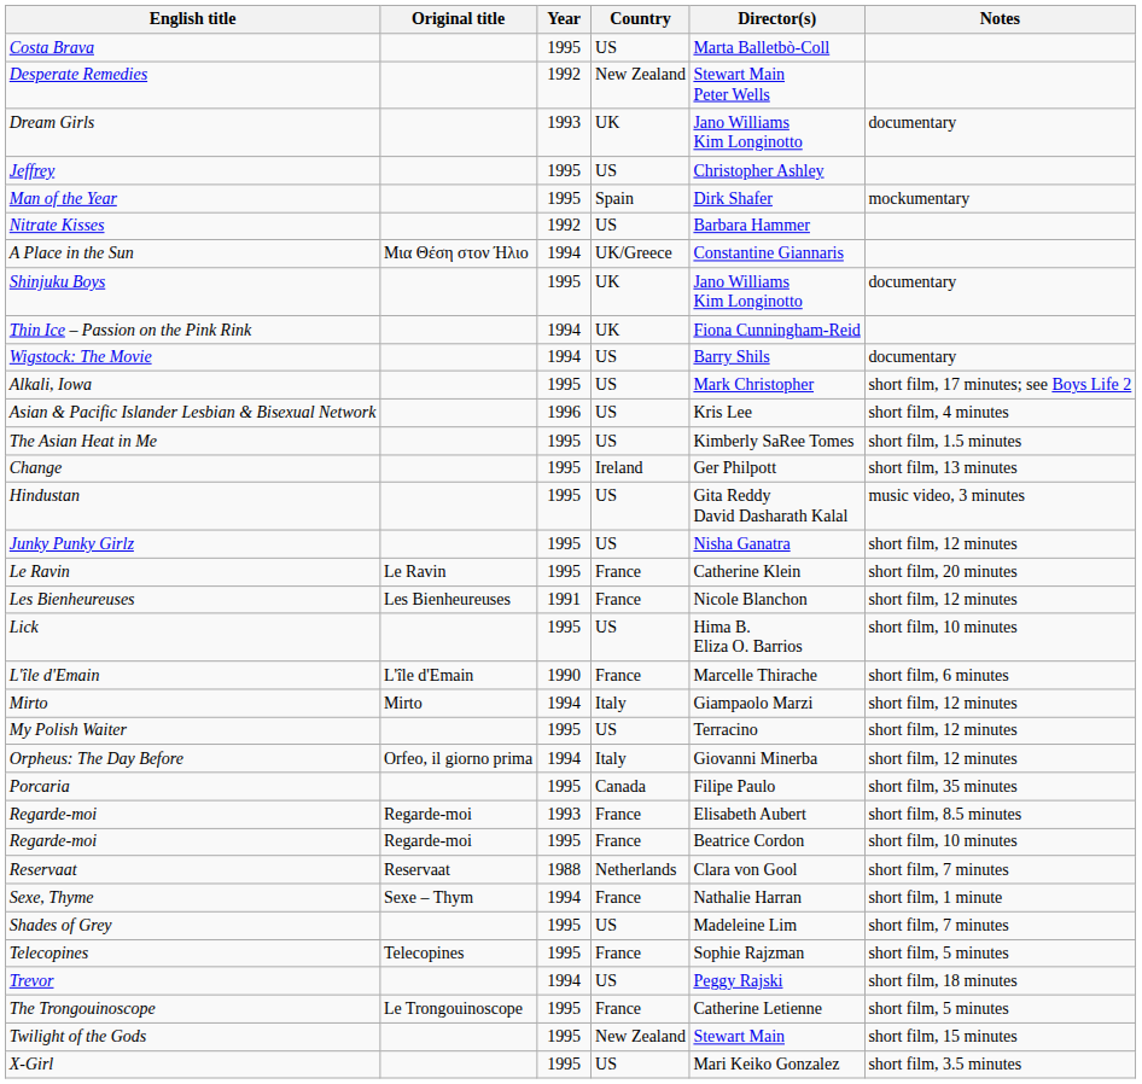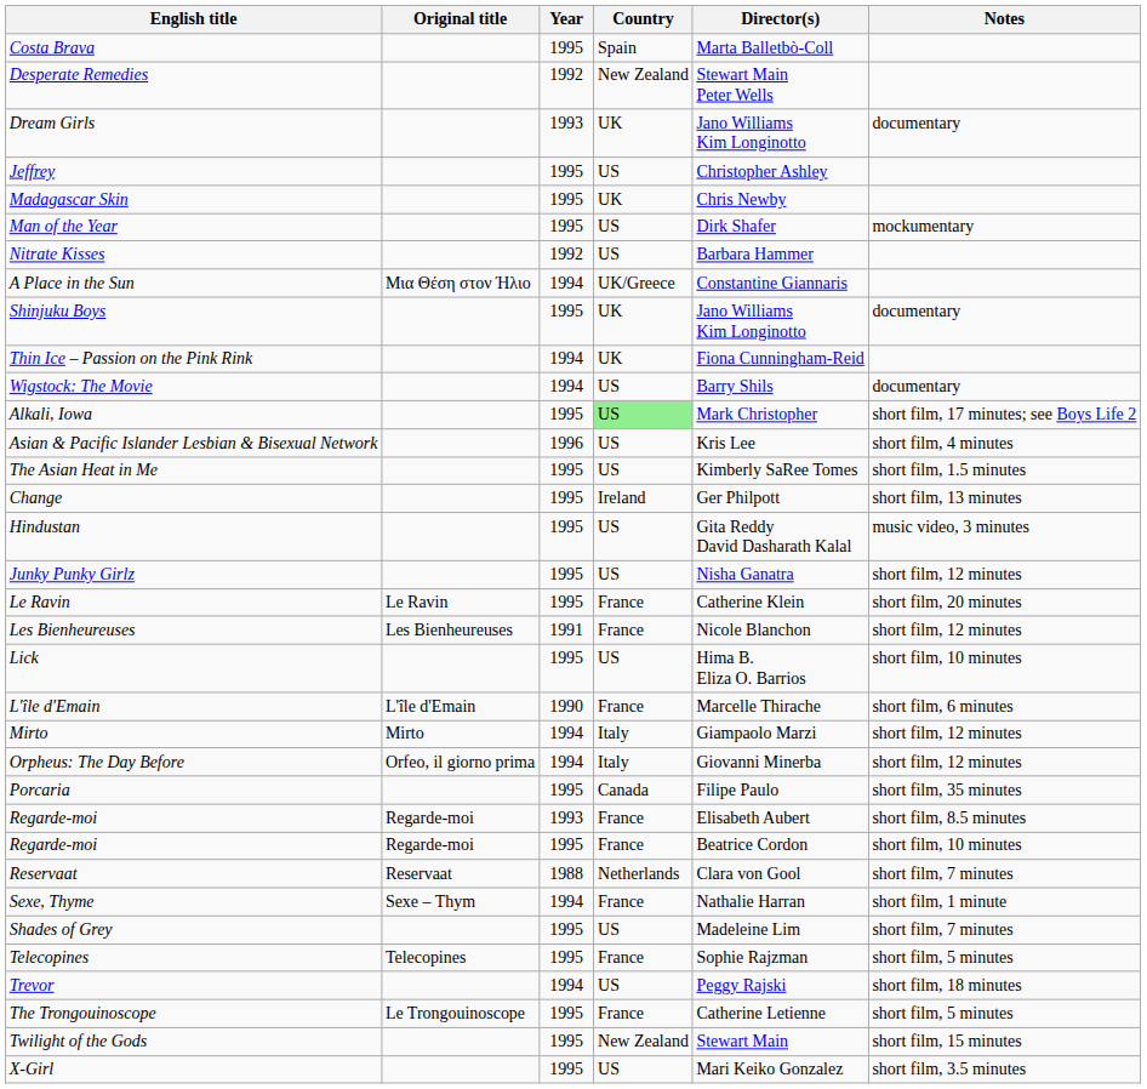 <table class="wikitable" style="font-size: 90%;">
 <tr>
 <th>English title</th>
 <th>Original title</th>
 <th style="width:40px;">Year</th>
 <th>Country</th>
 <th>Director(s)</th>
 <th>Notes</th>
 </tr>
 <tr>
 <td><em><a href='#'>Costa Brava</a></em></td>
 <td></td>
 <td style="text-align:center;">1995</td>
-<td>US</td>
+<td>Spain</td>
 <td><a href='#'>Marta Balletbò-Coll</a></td>
 <td></td>
 </tr>
 <tr valign="top">
 <td><em><a href='#'>Desperate Remedies</a></em></td>
 <td></td>
 <td style="text-align:center;">1992</td>
 <td>New Zealand</td>
 <td><a href='#'>Stewart Main</a> <br> <a href='#'>Peter Wells</a></td>
 <td></td>
 </tr>
 <tr valign="top">
 <td><em>Dream Girls</em></td>
 <td></td>
 <td style="text-align:center;">1993</td>
 <td>UK</td>
 <td><a href='#'>Jano Williams</a> <br> <a href='#'>Kim Longinotto</a></td>
 <td>documentary</td>
 </tr>
 <tr>
 <td><em><a href='#'>Jeffrey</a></em></td>
 <td></td>
 <td style="text-align:center;">1995</td>
 <td>US</td>
 <td><a href='#'>Christopher Ashley</a></td>
 <td></td>
 </tr>
 <tr>
+<td><em><a href='#'>Madagascar Skin</a></em></td>
+<td></td>
+<td style="text-align:center;">1995</td>
+<td>UK</td>
+<td><a href='#'>Chris Newby</a></td>
+<td></td>
+</tr>
+<tr>
 <td><em><a href='#'>Man of the Year</a></em></td>
 <td></td>
 <td style="text-align:center;">1995</td>
-<td>Spain</td>
+<td>US</td>
 <td><a href='#'>Dirk Shafer</a></td>
 <td>mockumentary</td>
 </tr>
 <tr>
 <td><em><a href='#'>Nitrate Kisses</a></em></td>
 <td></td>
 <td style="text-align:center;">1992</td>
 <td>US</td>
 <td><a href='#'>Barbara Hammer</a></td>
 <td></td>
 </tr>
 <tr>
 <td><em>A Place in the Sun</em></td>
 <td>Μια Θέση στον Ήλιο</td>
 <td style="text-align:center;">1994</td>
 <td>UK/Greece</td>
 <td><a href='#'>Constantine Giannaris</a></td>
 <td></td>
 </tr>
 <tr valign="top">
 <td><em><a href='#'>Shinjuku Boys</a></em></td>
 <td></td>
 <td style="text-align:center;">1995</td>
 <td>UK</td>
 <td><a href='#'>Jano Williams</a> <br> <a href='#'>Kim Longinotto</a></td>
 <td>documentary</td>
 </tr>
 <tr>
 <td><em><a href='#'>Thin Ice</a> – Passion on the Pink Rink</em></td>
 <td></td>
 <td style="text-align:center;">1994</td>
 <td>UK</td>
 <td><a href='#'>Fiona Cunningham-Reid</a></td>
 <td></td>
 </tr>
 <tr>
 <td><em><a href='#'>Wigstock: The Movie</a></em></td>
 <td></td>
 <td style="text-align:center;">1994</td>
 <td>US</td>
 <td><a href='#'>Barry Shils</a></td>
 <td>documentary</td>
 </tr>
 <tr>
 <td><em>Alkali, Iowa</em></td>
 <td></td>
 <td style="text-align:center;">1995</td>
-<td>US</td>
+<td style="background: lightgreen;">US</td>
 <td><a href='#'>Mark Christopher</a></td>
 <td>short film, 17 minutes; see <a href='#'>Boys Life 2</a></td>
 </tr>
 <tr>
 <td><em>Asian & Pacific Islander Lesbian & Bisexual Network</em></td>
 <td></td>
 <td style="text-align:center;">1996</td>
 <td>US</td>
 <td>Kris Lee</td>
 <td>short film, 4 minutes</td>
 </tr>
 <tr>
 <td><em>The Asian Heat in Me</em></td>
 <td></td>
 <td style="text-align:center;">1995</td>
 <td>US</td>
 <td>Kimberly SaRee Tomes</td>
 <td>short film, 1.5 minutes</td>
 </tr>
 <tr>
 <td><em>Change</em></td>
 <td></td>
 <td style="text-align:center;">1995</td>
 <td>Ireland</td>
 <td>Ger Philpott</td>
 <td>short film, 13 minutes</td>
 </tr>
 <tr valign="top">
 <td><em>Hindustan</em></td>
 <td></td>
 <td style="text-align:center;">1995</td>
 <td>US</td>
 <td>Gita Reddy <br> David Dasharath Kalal</td>
 <td>music video, 3 minutes</td>
 </tr>
 <tr>
 <td><em><a href='#'>Junky Punky Girlz</a></em></td>
 <td></td>
 <td style="text-align:center;">1995</td>
 <td>US</td>
 <td><a href='#'>Nisha Ganatra</a></td>
 <td>short film, 12 minutes</td>
 </tr>
 <tr>
 <td><em>Le Ravin</em></td>
 <td>Le Ravin</td>
 <td style="text-align:center;">1995</td>
 <td>France</td>
 <td>Catherine Klein</td>
 <td>short film, 20 minutes</td>
 </tr>
 <tr>
 <td><em>Les Bienheureuses</em></td>
 <td>Les Bienheureuses</td>
 <td style="text-align:center;">1991</td>
 <td>France</td>
 <td>Nicole Blanchon</td>
 <td>short film, 12 minutes</td>
 </tr>
 <tr valign="top">
 <td><em>Lick</em></td>
 <td></td>
 <td style="text-align:center;">1995</td>
 <td>US</td>
 <td>Hima B. <br> Eliza O. Barrios</td>
 <td>short film, 10 minutes</td>
 </tr>
 <tr>
 <td><em>L'île d'Emain</em></td>
 <td>L'île d'Emain</td>
 <td style="text-align:center;">1990</td>
 <td>France</td>
 <td>Marcelle Thirache</td>
 <td>short film, 6 minutes</td>
 </tr>
 <tr>
 <td><em>Mirto</em></td>
 <td>Mirto</td>
 <td style="text-align:center;">1994</td>
 <td>Italy</td>
 <td>Giampaolo Marzi</td>
-<td>short film, 12 minutes</td>
-</tr>
-<tr>
-<td><em>My Polish Waiter</em></td>
-<td></td>
-<td style="text-align:center;">1995</td>
-<td>US</td>
-<td>Terracino</td>
 <td>short film, 12 minutes</td>
 </tr>
 <tr>
 <td><em>Orpheus: The Day Before</em></td>
 <td>Orfeo, il giorno prima</td>
 <td style="text-align:center;">1994</td>
 <td>Italy</td>
 <td>Giovanni Minerba</td>
 <td>short film, 12 minutes</td>
 </tr>
 <tr>
 <td><em>Porcaria</em></td>
 <td></td>
 <td style="text-align:center;">1995</td>
 <td>Canada</td>
 <td>Filipe Paulo</td>
 <td>short film, 35 minutes</td>
 </tr>
 <tr>
 <td><em>Regarde-moi</em></td>
 <td>Regarde-moi</td>
 <td style="text-align:center;">1993</td>
 <td>France</td>
 <td>Elisabeth Aubert</td>
 <td>short film, 8.5 minutes</td>
 </tr>
 <tr>
 <td><em>Regarde-moi</em></td>
 <td>Regarde-moi</td>
 <td style="text-align:center;">1995</td>
 <td>France</td>
 <td>Beatrice Cordon</td>
 <td>short film, 10 minutes</td>
 </tr>
 <tr>
 <td><em>Reservaat</em></td>
 <td>Reservaat</td>
 <td style="text-align:center;">1988</td>
 <td>Netherlands</td>
 <td>Clara von Gool</td>
 <td>short film, 7 minutes</td>
 </tr>
 <tr>
 <td><em>Sexe, Thyme</em></td>
 <td>Sexe – Thym</td>
 <td style="text-align:center;">1994</td>
 <td>France</td>
 <td>Nathalie Harran</td>
 <td>short film, 1 minute</td>
 </tr>
 <tr>
 <td><em>Shades of Grey</em></td>
 <td></td>
 <td style="text-align:center;">1995</td>
 <td>US</td>
 <td>Madeleine Lim</td>
 <td>short film, 7 minutes</td>
 </tr>
 <tr>
 <td><em>Telecopines</em></td>
 <td>Telecopines</td>
 <td style="text-align:center;">1995</td>
 <td>France</td>
 <td>Sophie Rajzman</td>
 <td>short film, 5 minutes</td>
 </tr>
 <tr>
 <td><em><a href='#'>Trevor</a></em></td>
 <td></td>
 <td style="text-align:center;">1994</td>
 <td>US</td>
 <td><a href='#'>Peggy Rajski</a></td>
 <td>short film, 18 minutes</td>
 </tr>
 <tr>
 <td><em>The Trongouinoscope</em></td>
 <td>Le Trongouinoscope</td>
 <td style="text-align:center;">1995</td>
 <td>France</td>
 <td>Catherine Letienne</td>
 <td>short film, 5 minutes</td>
 </tr>
 <tr>
 <td><em>Twilight of the Gods</em></td>
 <td></td>
 <td style="text-align:center;">1995</td>
 <td>New Zealand</td>
 <td><a href='#'>Stewart Main</a></td>
 <td>short film, 15 minutes</td>
 </tr>
 <tr>
 <td><em>X-Girl</em></td>
 <td></td>
 <td style="text-align:center;">1995</td>
 <td>US</td>
 <td>Mari Keiko Gonzalez</td>
 <td>short film, 3.5 minutes</td>
 </tr>
 </table>
